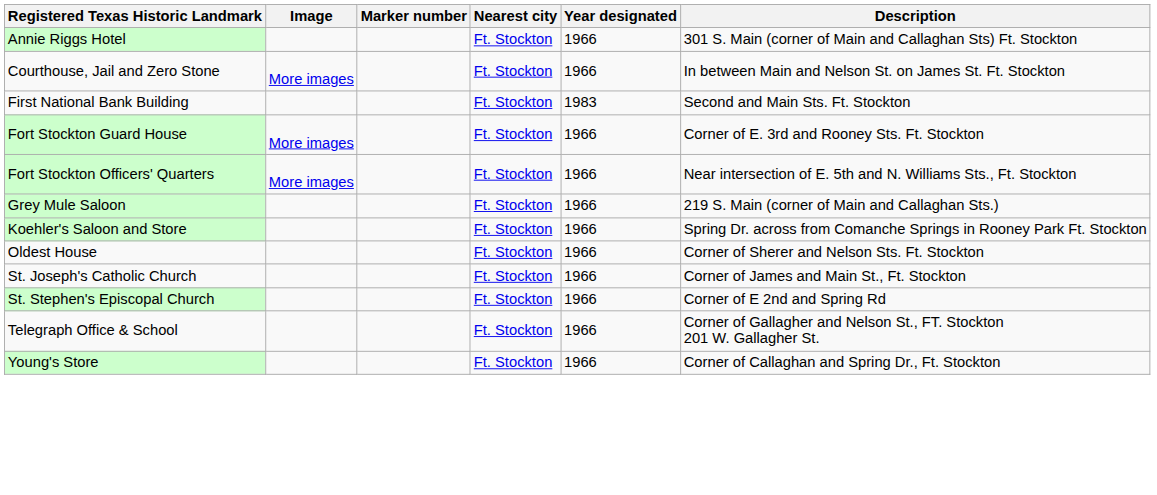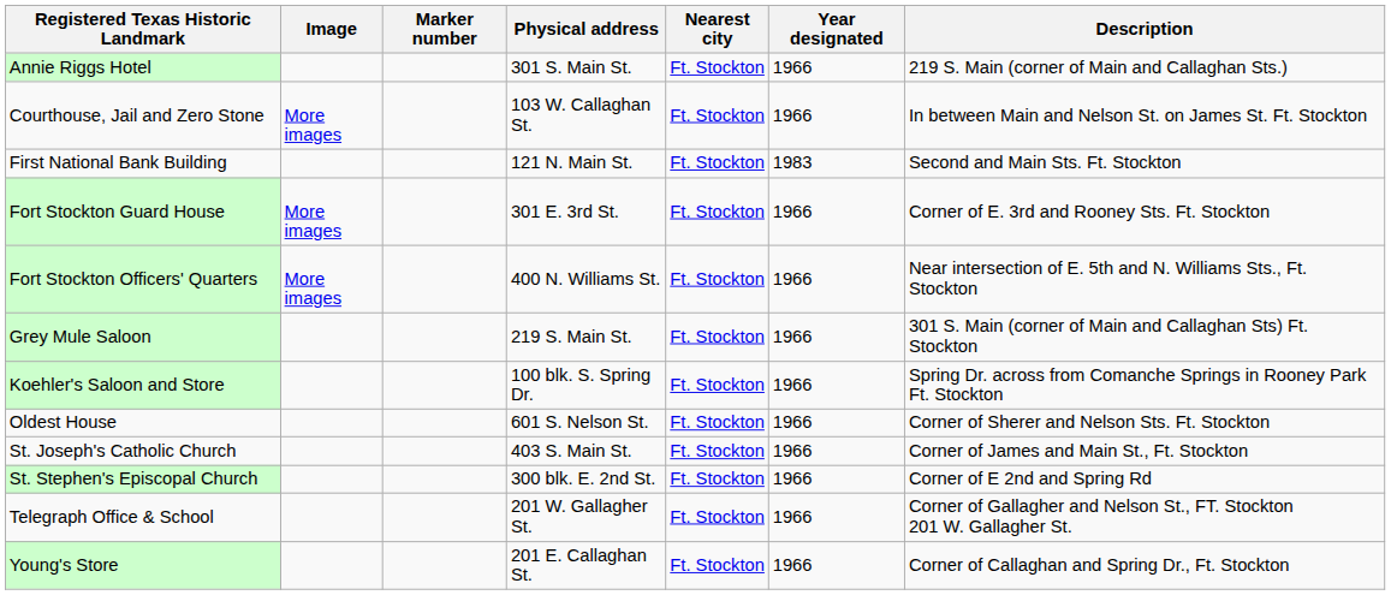 <table class="wikitable sortable">
 <tr>
 <th>Registered Texas Historic Landmark</th>
 <th>Image</th>
 <th>Marker number</th>
+<th>Physical address</th>
 <th>Nearest city</th>
 <th>Year designated</th>
 <th>Description</th>
 </tr>
 <tr>
 <td style="background: #CCFFCC">Annie Riggs Hotel</td>
 <td></td>
 <td></td>
+<td>301 S. Main St.<br></td>
 <td><a href='#'>Ft. Stockton</a></td>
 <td>1966</td>
-<td>301 S. Main (corner of Main and Callaghan Sts) Ft. Stockton</td>
+<td>219 S. Main (corner of Main and Callaghan Sts.)</td>
 </tr>
 <tr>
 <td>Courthouse, Jail and Zero Stone</td>
 <td><br> <a href='#'>More images</a></td>
 <td></td>
+<td>103 W. Callaghan St.<br></td>
 <td><a href='#'>Ft. Stockton</a></td>
 <td>1966</td>
 <td>In between Main and Nelson St. on James St. Ft. Stockton</td>
 </tr>
 <tr>
 <td>First National Bank Building</td>
 <td></td>
 <td></td>
+<td>121 N. Main St.<br></td>
 <td><a href='#'>Ft. Stockton</a></td>
 <td>1983</td>
 <td>Second and Main Sts. Ft. Stockton</td>
 </tr>
 <tr>
 <td style="background: #CCFFCC">Fort Stockton Guard House</td>
 <td><br> <a href='#'>More images</a></td>
 <td></td>
+<td>301 E. 3rd St.<br></td>
 <td><a href='#'>Ft. Stockton</a></td>
 <td>1966</td>
 <td>Corner of E. 3rd and Rooney Sts. Ft. Stockton</td>
 </tr>
 <tr>
 <td style="background: #CCFFCC">Fort Stockton Officers' Quarters</td>
 <td><br> <a href='#'>More images</a></td>
 <td></td>
+<td>400 N. Williams St.<br></td>
 <td><a href='#'>Ft. Stockton</a></td>
 <td>1966</td>
 <td>Near intersection of E. 5th and N. Williams Sts., Ft. Stockton</td>
 </tr>
 <tr>
 <td style="background: #CCFFCC">Grey Mule Saloon</td>
 <td></td>
 <td></td>
+<td>219 S. Main St.<br></td>
 <td><a href='#'>Ft. Stockton</a></td>
 <td>1966</td>
-<td>219 S. Main (corner of Main and Callaghan Sts.)</td>
+<td>301 S. Main (corner of Main and Callaghan Sts) Ft. Stockton</td>
 </tr>
 <tr>
 <td style="background: #CCFFCC">Koehler's Saloon and Store</td>
 <td></td>
 <td></td>
+<td>100 blk. S. Spring Dr.<br></td>
 <td><a href='#'>Ft. Stockton</a></td>
 <td>1966</td>
 <td>Spring Dr. across from Comanche Springs in Rooney Park Ft. Stockton</td>
 </tr>
 <tr>
 <td>Oldest House</td>
 <td></td>
 <td></td>
+<td>601 S. Nelson St.<br></td>
 <td><a href='#'>Ft. Stockton</a></td>
 <td>1966</td>
 <td>Corner of Sherer and Nelson Sts. Ft. Stockton</td>
 </tr>
 <tr>
 <td>St. Joseph's Catholic Church</td>
 <td></td>
 <td></td>
+<td>403 S. Main St.<br></td>
 <td><a href='#'>Ft. Stockton</a></td>
 <td>1966</td>
 <td>Corner of James and Main St., Ft. Stockton</td>
 </tr>
 <tr>
 <td style="background: #CCFFCC">St. Stephen's Episcopal Church</td>
 <td></td>
 <td></td>
+<td>300 blk. E. 2nd St.<br></td>
 <td><a href='#'>Ft. Stockton</a></td>
 <td>1966</td>
 <td>Corner of E 2nd and Spring Rd</td>
 </tr>
 <tr>
 <td>Telegraph Office & School</td>
 <td></td>
 <td></td>
+<td>201 W. Gallagher St.<br></td>
 <td><a href='#'>Ft. Stockton</a></td>
 <td>1966</td>
 <td>Corner of Gallagher and Nelson St., FT. Stockton<br>201 W. Gallagher St.</td>
 </tr>
 <tr>
 <td style="background: #CCFFCC">Young's Store</td>
 <td></td>
 <td></td>
+<td>201 E. Callaghan St.<br></td>
 <td><a href='#'>Ft. Stockton</a></td>
 <td>1966</td>
 <td>Corner of Callaghan and Spring Dr., Ft. Stockton</td>
 </tr>
 </table>
